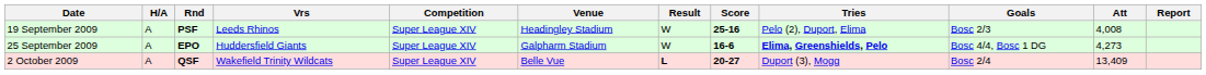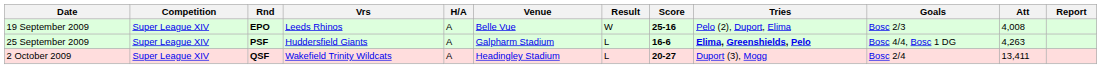 <table class="wikitable"  style="font-size:85%; width:100%;">
 <tr>
 <th>Date</th>
-<th>H/A</th>
+<th>Competition</th>
 <th>Rnd</th>
 <th>Vrs</th>
-<th>Competition</th>
+<th>H/A</th>
 <th>Venue</th>
 <th>Result</th>
 <th>Score</th>
 <th>Tries</th>
 <th>Goals</th>
 <th>Att</th>
 <th>Report</th>
 </tr>
 <tr style="background:#ddffdd;" width=20 | >
 <td>19 September 2009</td>
+<td><a href='#'>Super League XIV</a></td>
+<td><strong>EPO</strong></td>
+<td><a href='#'>Leeds Rhinos</a></td>
 <td>A</td>
-<td><strong>PSF</strong></td>
-<td><a href='#'>Leeds Rhinos</a></td>
-<td><a href='#'>Super League XIV</a></td>
-<td><a href='#'>Headingley Stadium</a></td>
+<td><a href='#'>Belle Vue</a></td>
 <td>W</td>
 <td><strong>25-16</strong></td>
 <td><a href='#'>Pelo</a> (2), <a href='#'>Duport</a>, <a href='#'>Elima</a></td>
 <td><a href='#'>Bosc</a> 2/3</td>
 <td>4,008</td>
 <td></td>
 </tr>
 <tr style="background:#ddffdd;" width=20 | >
 <td>25 September 2009</td>
+<td><a href='#'>Super League XIV</a></td>
+<td><strong>PSF</strong></td>
+<td><a href='#'>Huddersfield Giants</a></td>
 <td>A</td>
-<td><strong>EPO</strong></td>
-<td><a href='#'>Huddersfield Giants</a></td>
-<td><a href='#'>Super League XIV</a></td>
 <td><a href='#'>Galpharm Stadium</a></td>
-<td>W</td>
+<td>L</td>
 <td><strong>16-6</strong></td>
 <td><strong><a href='#'>Elima</a>, <a href='#'>Greenshields</a>, <a href='#'>Pelo</a></strong></td>
 <td><a href='#'>Bosc</a> 4/4, <a href='#'>Bosc</a> 1 DG</td>
-<td>4,273</td>
+<td>4,263</td>
 <td></td>
 </tr>
 <tr style="background:#ffdddd;" width=20 | >
 <td>2 October 2009</td>
-<td>A</td>
+<td><a href='#'>Super League XIV</a></td>
 <td><strong>QSF</strong></td>
 <td><a href='#'>Wakefield Trinity Wildcats</a></td>
-<td><a href='#'>Super League XIV</a></td>
-<td><a href='#'>Belle Vue</a></td>
-<td><strong>L</strong></td>
+<td>A</td>
+<td><a href='#'>Headingley Stadium</a></td>
+<td>L</td>
 <td><strong>20-27</strong></td>
 <td><a href='#'>Duport</a> (3), <a href='#'>Mogg</a></td>
 <td><a href='#'>Bosc</a> 2/4</td>
-<td>13,409</td>
+<td>13,411</td>
 <td></td>
 </tr>
 </table>
